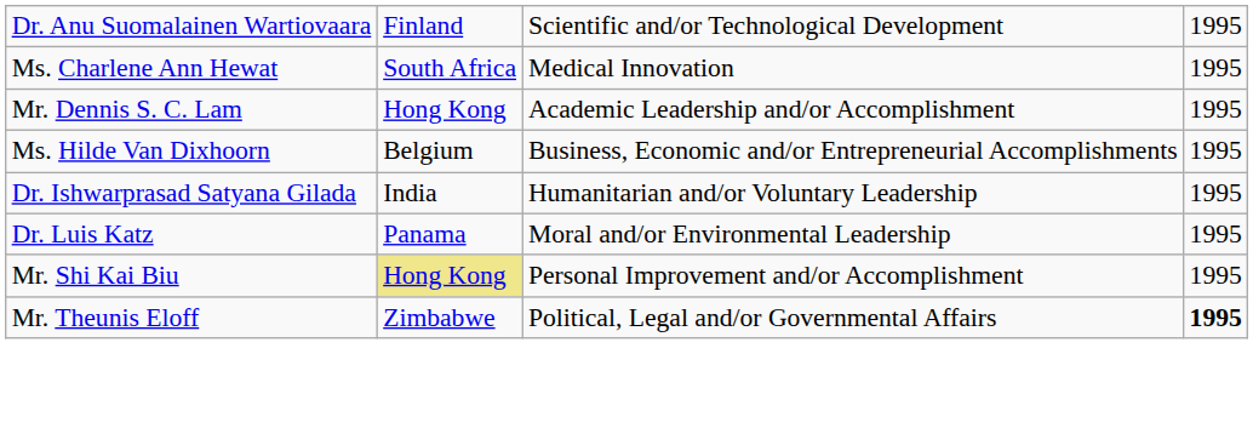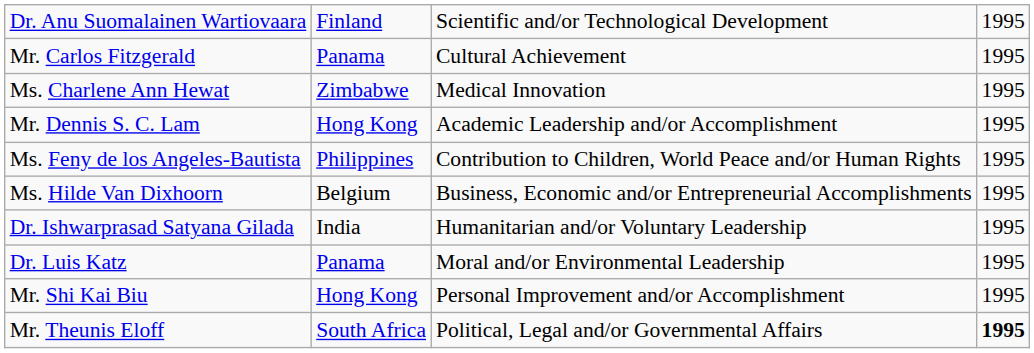 <table class="wikitable">
 <tr>
 <td><a href='#'>Dr. Anu Suomalainen Wartiovaara</a></td>
 <td><a href='#'>Finland</a></td>
 <td>Scientific and/or Technological Development</td>
 <td style="text-align:right;">1995</td>
 </tr>
 <tr>
+<td>Mr. <a href='#'>Carlos Fitzgerald</a></td>
+<td><a href='#'>Panama</a></td>
+<td>Cultural Achievement</td>
+<td style="text-align:right;">1995</td>
+</tr>
+<tr>
 <td>Ms. <a href='#'>Charlene Ann Hewat</a></td>
-<td><a href='#'>South Africa</a></td>
+<td><a href='#'>Zimbabwe</a></td>
 <td>Medical Innovation</td>
 <td style="text-align:right;">1995</td>
 </tr>
 <tr>
 <td>Mr. <a href='#'>Dennis S. C. Lam</a></td>
 <td><a href='#'>Hong Kong</a></td>
 <td>Academic Leadership and/or Accomplishment</td>
+<td style="text-align:right;">1995</td>
+</tr>
+<tr>
+<td>Ms. <a href='#'>Feny de los Angeles-Bautista</a></td>
+<td><a href='#'>Philippines</a></td>
+<td>Contribution to Children, World Peace and/or Human Rights</td>
 <td style="text-align:right;">1995</td>
 </tr>
 <tr>
 <td>Ms. <a href='#'>Hilde Van Dixhoorn</a></td>
 <td>Belgium</td>
 <td>Business, Economic and/or Entrepreneurial Accomplishments</td>
 <td style="text-align:right;">1995</td>
 </tr>
 <tr>
 <td><a href='#'>Dr. Ishwarprasad Satyana Gilada</a></td>
 <td>India</td>
 <td>Humanitarian and/or Voluntary Leadership</td>
 <td style="text-align:right;">1995</td>
 </tr>
 <tr>
 <td><a href='#'>Dr. Luis Katz</a></td>
 <td><a href='#'>Panama</a></td>
 <td>Moral and/or Environmental Leadership</td>
 <td style="text-align:right;">1995</td>
 </tr>
 <tr>
 <td>Mr. <a href='#'>Shi Kai Biu</a></td>
-<td style="background: khaki;"><a href='#'>Hong Kong</a></td>
+<td><a href='#'>Hong Kong</a></td>
 <td>Personal Improvement and/or Accomplishment</td>
 <td style="text-align:right;">1995</td>
 </tr>
 <tr>
 <td>Mr. <a href='#'>Theunis Eloff</a></td>
-<td><a href='#'>Zimbabwe</a></td>
+<td><a href='#'>South Africa</a></td>
 <td>Political, Legal and/or Governmental Affairs</td>
 <td style="text-align:right;"><strong>1995</strong></td>
 </tr>
 </table>
